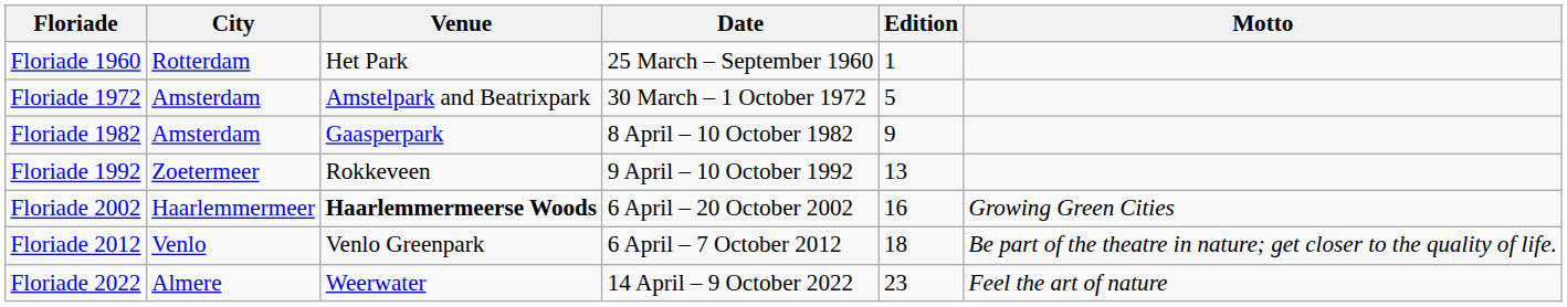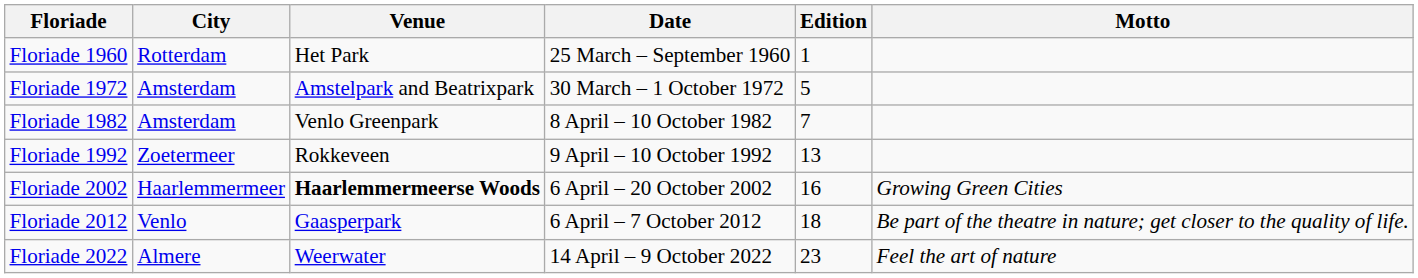 <table class="wikitable">
 <tr>
 <th>Floriade</th>
 <th>City</th>
 <th>Venue</th>
 <th>Date</th>
 <th>Edition</th>
 <th>Motto</th>
 </tr>
 <tr>
 <td><a href='#'>Floriade 1960</a></td>
 <td><a href='#'>Rotterdam</a></td>
 <td>Het Park</td>
 <td>25 March – September 1960</td>
 <td>1</td>
 <td></td>
 </tr>
 <tr>
 <td><a href='#'>Floriade 1972</a></td>
 <td><a href='#'>Amsterdam</a></td>
 <td><a href='#'>Amstelpark</a> and Beatrixpark</td>
 <td>30 March – 1 October 1972</td>
 <td>5</td>
 <td></td>
 </tr>
 <tr>
 <td><a href='#'>Floriade 1982</a></td>
 <td><a href='#'>Amsterdam</a></td>
-<td><a href='#'>Gaasperpark</a></td>
+<td>Venlo Greenpark</td>
 <td>8 April – 10 October 1982</td>
-<td>9</td>
+<td>7</td>
 <td></td>
 </tr>
 <tr>
 <td><a href='#'>Floriade 1992</a></td>
 <td><a href='#'>Zoetermeer</a></td>
 <td>Rokkeveen</td>
 <td>9 April – 10 October 1992</td>
 <td>13</td>
 <td></td>
 </tr>
 <tr>
 <td><a href='#'>Floriade 2002</a></td>
 <td><a href='#'>Haarlemmermeer</a></td>
 <td><strong>Haarlemmermeerse Woods</strong></td>
 <td>6 April – 20 October 2002</td>
 <td>16</td>
 <td><em>Growing Green Cities</em></td>
 </tr>
 <tr>
 <td><a href='#'>Floriade 2012</a></td>
 <td><a href='#'>Venlo</a></td>
-<td>Venlo Greenpark</td>
+<td><a href='#'>Gaasperpark</a></td>
 <td>6 April – 7 October 2012</td>
 <td>18</td>
 <td><em>Be part of the theatre in nature; get closer to the quality of life.</em></td>
 </tr>
 <tr>
 <td><a href='#'>Floriade 2022</a></td>
 <td><a href='#'>Almere</a></td>
 <td><a href='#'>Weerwater</a></td>
 <td>14 April – 9 October 2022</td>
 <td>23</td>
 <td><em>Feel the art of nature</em></td>
 </tr>
 </table>
